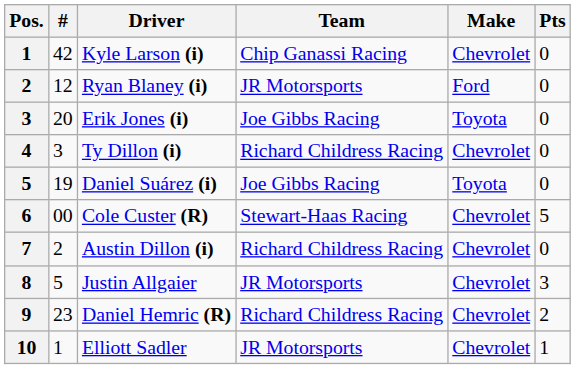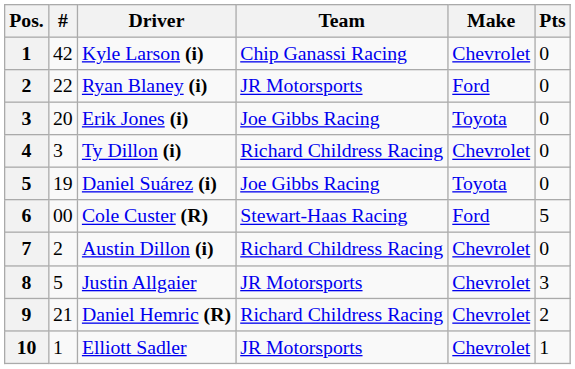 <table class="wikitable" style="font-size:95%">
 <tr>
 <th>Pos.</th>
 <th>#</th>
 <th>Driver</th>
 <th>Team</th>
 <th>Make</th>
 <th>Pts</th>
 </tr>
 <tr>
 <th>1</th>
 <td>42</td>
 <td><a href='#'>Kyle Larson</a> <strong>(i)</strong></td>
 <td><a href='#'>Chip Ganassi Racing</a></td>
 <td><a href='#'>Chevrolet</a></td>
 <td>0</td>
 </tr>
 <tr>
 <th>2</th>
-<td>12</td>
+<td>22</td>
 <td><a href='#'>Ryan Blaney</a> <strong>(i)</strong></td>
 <td><a href='#'>JR Motorsports</a></td>
 <td><a href='#'>Ford</a></td>
 <td>0</td>
 </tr>
 <tr>
 <th>3</th>
 <td>20</td>
 <td><a href='#'>Erik Jones</a> <strong>(i)</strong></td>
 <td><a href='#'>Joe Gibbs Racing</a></td>
 <td><a href='#'>Toyota</a></td>
 <td>0</td>
 </tr>
 <tr>
 <th>4</th>
 <td>3</td>
 <td><a href='#'>Ty Dillon</a> <strong>(i)</strong></td>
 <td><a href='#'>Richard Childress Racing</a></td>
 <td><a href='#'>Chevrolet</a></td>
 <td>0</td>
 </tr>
 <tr>
 <th>5</th>
 <td>19</td>
 <td><a href='#'>Daniel Suárez</a> <strong>(i)</strong></td>
 <td><a href='#'>Joe Gibbs Racing</a></td>
 <td><a href='#'>Toyota</a></td>
 <td>0</td>
 </tr>
 <tr>
 <th>6</th>
 <td>00</td>
 <td><a href='#'>Cole Custer</a> <strong>(R)</strong></td>
 <td><a href='#'>Stewart-Haas Racing</a></td>
-<td><a href='#'>Chevrolet</a></td>
+<td><a href='#'>Ford</a></td>
 <td>5</td>
 </tr>
 <tr>
 <th>7</th>
 <td>2</td>
 <td><a href='#'>Austin Dillon</a> <strong>(i)</strong></td>
 <td><a href='#'>Richard Childress Racing</a></td>
 <td><a href='#'>Chevrolet</a></td>
 <td>0</td>
 </tr>
 <tr>
 <th>8</th>
 <td>5</td>
 <td><a href='#'>Justin Allgaier</a></td>
 <td><a href='#'>JR Motorsports</a></td>
 <td><a href='#'>Chevrolet</a></td>
 <td>3</td>
 </tr>
 <tr>
 <th>9</th>
-<td>23</td>
+<td>21</td>
 <td><a href='#'>Daniel Hemric</a> <strong>(R)</strong></td>
 <td><a href='#'>Richard Childress Racing</a></td>
 <td><a href='#'>Chevrolet</a></td>
 <td>2</td>
 </tr>
 <tr>
 <th>10</th>
 <td>1</td>
 <td><a href='#'>Elliott Sadler</a></td>
 <td><a href='#'>JR Motorsports</a></td>
 <td><a href='#'>Chevrolet</a></td>
 <td>1</td>
 </tr>
 </table>
